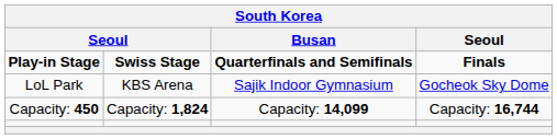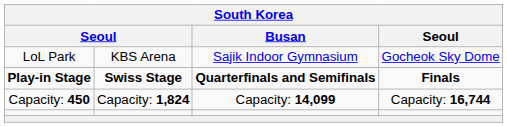 <table class="wikitable" style="text-align:center;">
 <tr>
 <th colspan="4"><a href='#'>South Korea</a></th>
 </tr>
 <tr>
 <th colspan="2"><a href='#'>Seoul</a></th>
 <th><a href='#'>Busan</a></th>
 <th>Seoul</th>
 </tr>
 <tr>
+<td>LoL Park</td>
+<td>KBS Arena</td>
+<td><a href='#'>Sajik Indoor Gymnasium</a></td>
+<td><a href='#'>Gocheok Sky Dome</a></td>
+</tr>
+<tr>
 <td><strong>Play-in Stage</strong></td>
 <td><strong>Swiss Stage</strong></td>
 <td><strong>Quarterfinals and Semifinals</strong></td>
 <td><strong>Finals</strong></td>
-</tr>
-<tr>
-<td>LoL Park</td>
-<td>KBS Arena</td>
-<td><a href='#'>Sajik Indoor Gymnasium</a></td>
-<td><a href='#'>Gocheok Sky Dome</a></td>
 </tr>
 <tr>
 <td>Capacity: <strong>450</strong></td>
 <td>Capacity: <strong>1,824</strong></td>
 <td>Capacity: <strong>14,099</strong></td>
 <td>Capacity: <strong>16,744</strong></td>
 </tr>
 <tr>
 <td></td>
 <td></td>
 <td></td>
 <td></td>
 </tr>
 <tr>
 <th colspan="4"></th>
 </tr>
 </table>
